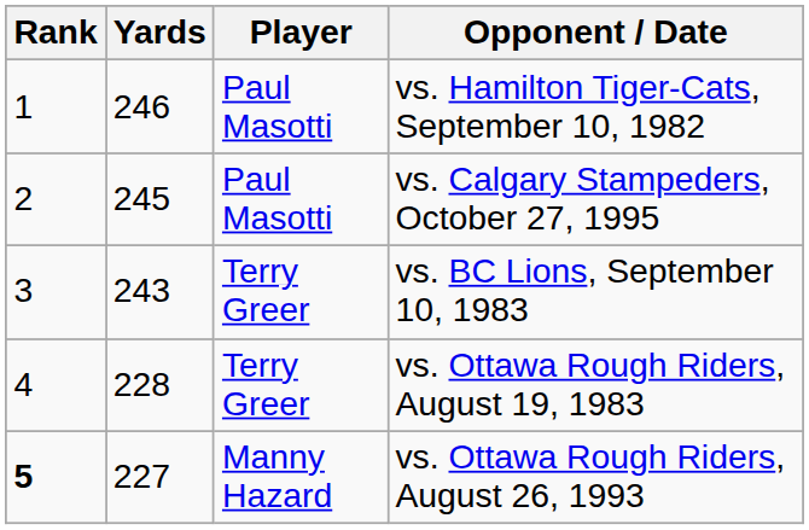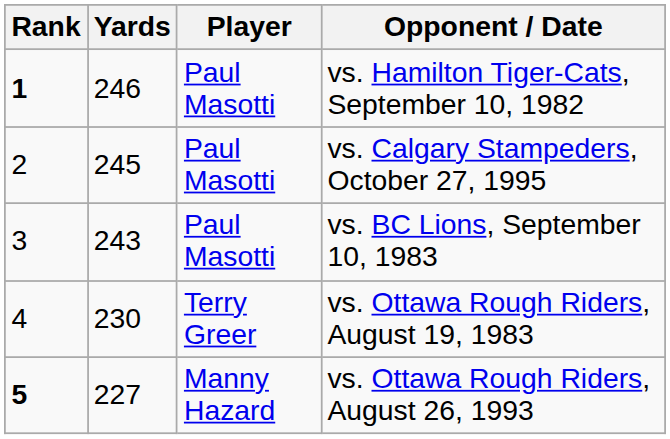 <table class="wikitable" style="width:60%; text-align:left; border-collapse:collapse;">
 <tr>
 <th>Rank</th>
 <th>Yards</th>
 <th>Player</th>
 <th>Opponent / Date</th>
 </tr>
 <tr>
-<td>1</td>
+<td><strong>1</strong></td>
 <td>246</td>
 <td><a href='#'>Paul Masotti</a></td>
 <td>vs. <a href='#'>Hamilton Tiger-Cats</a>, September 10, 1982</td>
 </tr>
 <tr>
 <td>2</td>
 <td>245</td>
 <td><a href='#'>Paul Masotti</a></td>
 <td>vs. <a href='#'>Calgary Stampeders</a>, October 27, 1995</td>
 </tr>
 <tr>
 <td>3</td>
 <td>243</td>
-<td><a href='#'>Terry Greer</a></td>
+<td><a href='#'>Paul Masotti</a></td>
 <td>vs. <a href='#'>BC Lions</a>, September 10, 1983</td>
 </tr>
 <tr>
 <td>4</td>
-<td>228</td>
+<td>230</td>
 <td><a href='#'>Terry Greer</a></td>
 <td>vs. <a href='#'>Ottawa Rough Riders</a>, August 19, 1983</td>
 </tr>
 <tr>
 <td><strong>5</strong></td>
 <td>227</td>
 <td><a href='#'>Manny Hazard</a></td>
 <td>vs. <a href='#'>Ottawa Rough Riders</a>, August 26, 1993</td>
 </tr>
 </table>
